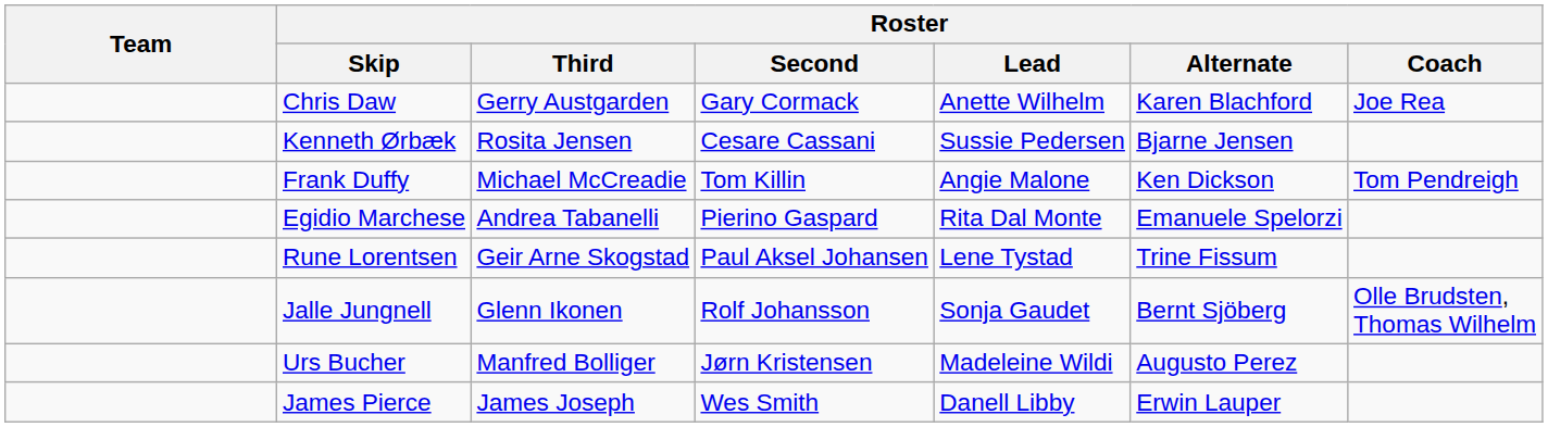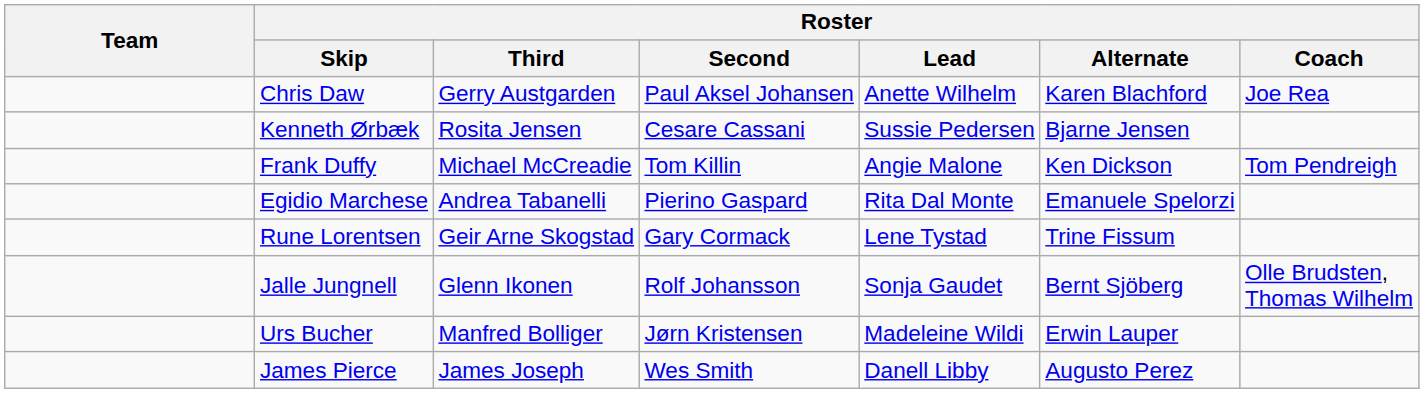 <table class="wikitable">
 <tr>
 <th width="170" rowspan="2">Team</th>
 <th colspan="7">Roster</th>
 </tr>
 <tr>
 <th>Skip</th>
 <th>Third</th>
 <th>Second</th>
 <th>Lead</th>
 <th>Alternate</th>
 <th>Coach</th>
 </tr>
 <tr>
 <td></td>
 <td><a href='#'>Chris Daw</a></td>
 <td><a href='#'>Gerry Austgarden</a></td>
-<td><a href='#'>Gary Cormack</a></td>
+<td><a href='#'>Paul Aksel Johansen</a></td>
 <td><a href='#'>Anette Wilhelm</a></td>
 <td><a href='#'>Karen Blachford</a></td>
 <td><a href='#'>Joe Rea</a></td>
 </tr>
 <tr>
 <td></td>
 <td><a href='#'>Kenneth Ørbæk</a></td>
 <td><a href='#'>Rosita Jensen</a></td>
 <td><a href='#'>Cesare Cassani</a></td>
 <td><a href='#'>Sussie Pedersen</a></td>
 <td><a href='#'>Bjarne Jensen</a></td>
 <td></td>
 </tr>
 <tr>
 <td></td>
 <td><a href='#'>Frank Duffy</a></td>
 <td><a href='#'>Michael McCreadie</a></td>
 <td><a href='#'>Tom Killin</a></td>
 <td><a href='#'>Angie Malone</a></td>
 <td><a href='#'>Ken Dickson</a></td>
 <td><a href='#'>Tom Pendreigh</a></td>
 </tr>
 <tr>
 <td></td>
 <td><a href='#'>Egidio Marchese</a></td>
 <td><a href='#'>Andrea Tabanelli</a></td>
 <td><a href='#'>Pierino Gaspard</a></td>
 <td><a href='#'>Rita Dal Monte</a></td>
 <td><a href='#'>Emanuele Spelorzi</a></td>
 <td></td>
 </tr>
 <tr>
 <td></td>
 <td><a href='#'>Rune Lorentsen</a></td>
 <td><a href='#'>Geir Arne Skogstad</a></td>
-<td><a href='#'>Paul Aksel Johansen</a></td>
+<td><a href='#'>Gary Cormack</a></td>
 <td><a href='#'>Lene Tystad</a></td>
 <td><a href='#'>Trine Fissum</a></td>
 <td></td>
 </tr>
 <tr>
 <td></td>
 <td><a href='#'>Jalle Jungnell</a></td>
 <td><a href='#'>Glenn Ikonen</a></td>
 <td><a href='#'>Rolf Johansson</a></td>
 <td><a href='#'>Sonja Gaudet</a></td>
 <td><a href='#'>Bernt Sjöberg</a></td>
 <td><a href='#'>Olle Brudsten</a>,<br><a href='#'>Thomas Wilhelm</a></td>
 </tr>
 <tr>
 <td></td>
 <td><a href='#'>Urs Bucher</a></td>
 <td><a href='#'>Manfred Bolliger</a></td>
 <td><a href='#'>Jørn Kristensen</a></td>
 <td><a href='#'>Madeleine Wildi</a></td>
-<td><a href='#'>Augusto Perez</a></td>
+<td><a href='#'>Erwin Lauper</a></td>
 <td></td>
 </tr>
 <tr>
 <td></td>
 <td><a href='#'>James Pierce</a></td>
 <td><a href='#'>James Joseph</a></td>
 <td><a href='#'>Wes Smith</a></td>
 <td><a href='#'>Danell Libby</a></td>
-<td><a href='#'>Erwin Lauper</a></td>
+<td><a href='#'>Augusto Perez</a></td>
 <td></td>
 </tr>
 </table>
